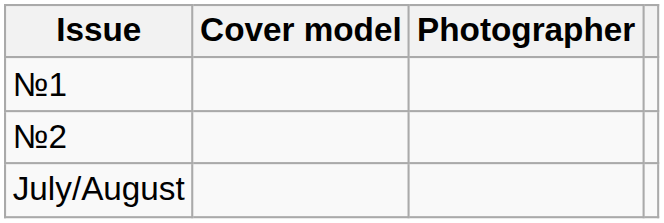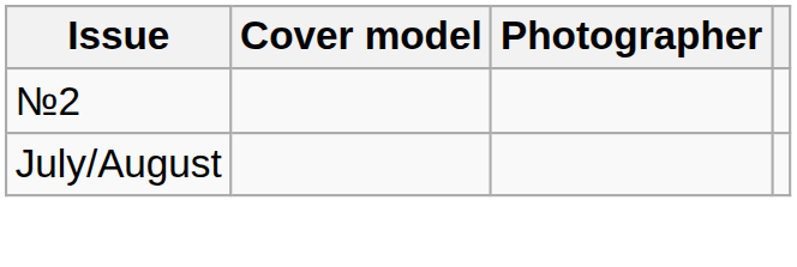 <table class="sortable wikitable">
 <tr>
 <th>Issue</th>
 <th>Cover model</th>
 <th>Photographer</th>
 <th></th>
-</tr>
-<tr>
-<td>№1</td>
-<td></td>
-<td></td>
-<td></td>
 </tr>
 <tr>
 <td>№2</td>
 <td></td>
 <td></td>
 <td></td>
 </tr>
 <tr>
 <td>July/August</td>
 <td></td>
 <td></td>
 <td></td>
 </tr>
 </table>
